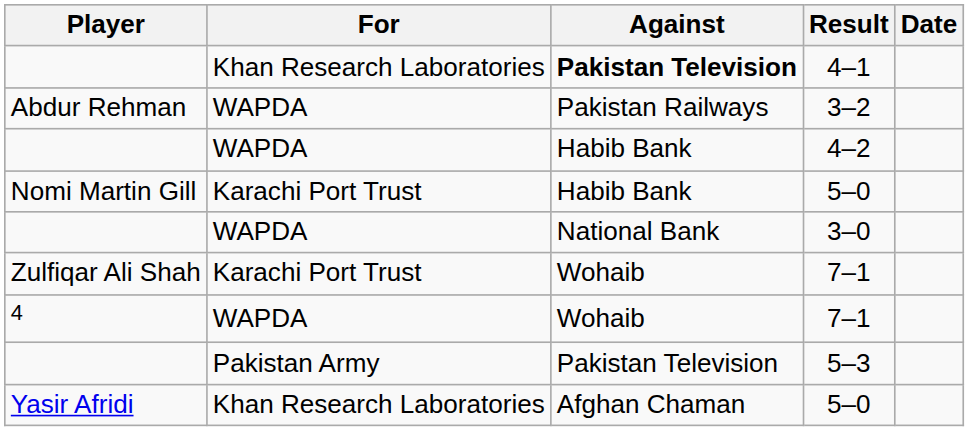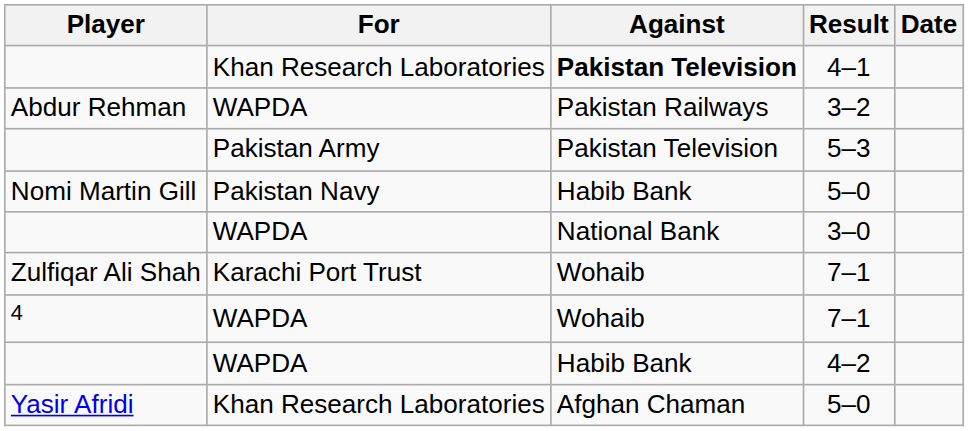 <table class="wikitable sortable">
 <tr>
 <th>Player</th>
 <th>For</th>
 <th>Against</th>
 <th style="text-align:center">Result</th>
 <th>Date</th>
 </tr>
 <tr>
 <td></td>
 <td>Khan Research Laboratories</td>
 <td><strong>Pakistan Television</strong></td>
 <td style="text-align:center">4–1</td>
 <td></td>
 </tr>
 <tr>
 <td>Abdur Rehman</td>
 <td>WAPDA</td>
 <td>Pakistan Railways</td>
 <td style="text-align:center">3–2</td>
 <td></td>
 </tr>
 <tr>
 <td></td>
-<td>WAPDA</td>
-<td>Habib Bank</td>
-<td style="text-align:center">4–2</td>
+<td>Pakistan Army</td>
+<td>Pakistan Television</td>
+<td style="text-align:center">5–3</td>
 <td></td>
 </tr>
 <tr>
 <td>Nomi Martin Gill</td>
-<td>Karachi Port Trust</td>
+<td>Pakistan Navy</td>
 <td>Habib Bank</td>
 <td style="text-align:center">5–0</td>
 <td></td>
 </tr>
 <tr>
 <td></td>
 <td>WAPDA</td>
 <td>National Bank</td>
 <td style="text-align:center">3–0</td>
 <td></td>
 </tr>
 <tr>
 <td>Zulfiqar Ali Shah</td>
 <td>Karachi Port Trust</td>
 <td>Wohaib</td>
 <td style="text-align:center">7–1</td>
 <td></td>
 </tr>
 <tr>
 <td><sup>4</sup></td>
 <td>WAPDA</td>
 <td>Wohaib</td>
 <td style="text-align:center">7–1</td>
 <td></td>
 </tr>
 <tr>
 <td></td>
-<td>Pakistan Army</td>
-<td>Pakistan Television</td>
-<td style="text-align:center">5–3</td>
+<td>WAPDA</td>
+<td>Habib Bank</td>
+<td style="text-align:center">4–2</td>
 <td></td>
 </tr>
 <tr>
 <td><a href='#'>Yasir Afridi</a></td>
 <td>Khan Research Laboratories</td>
 <td>Afghan Chaman</td>
 <td style="text-align:center">5–0</td>
 <td></td>
 </tr>
 </table>
